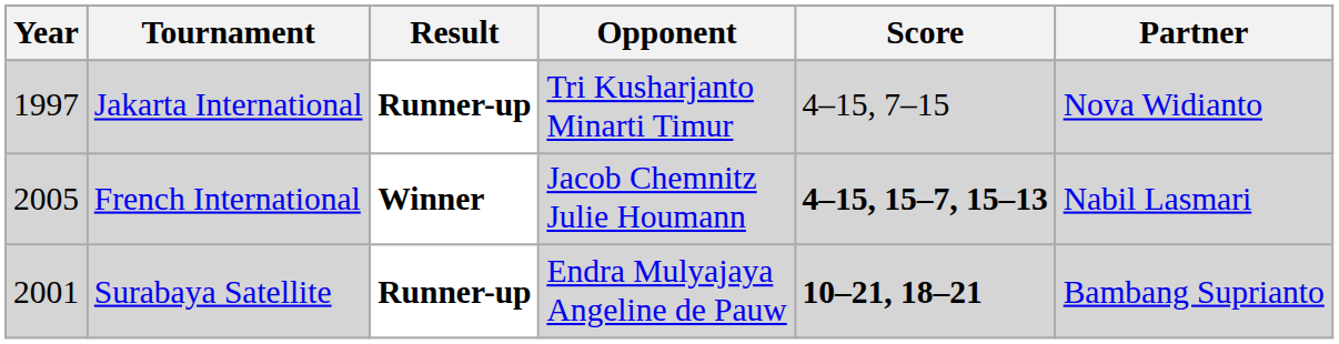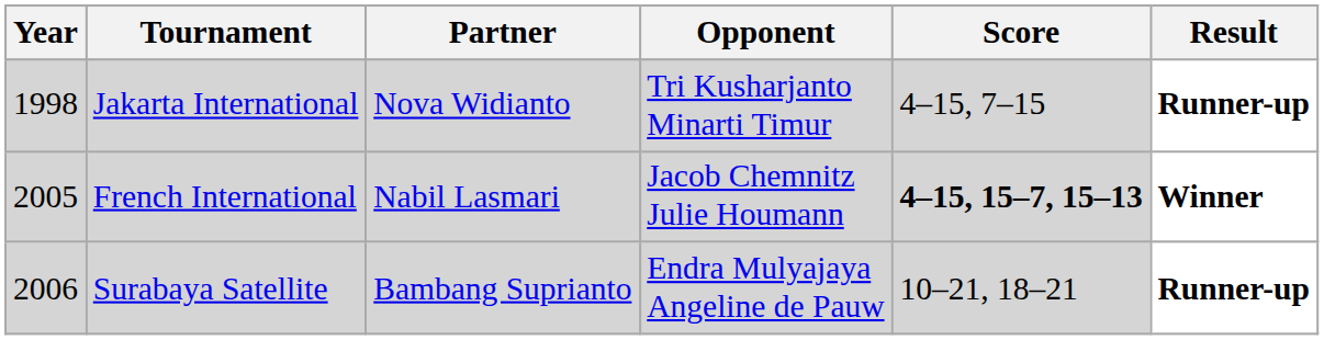 <table class="sortable wikitable" style="font-size: 90%;">
 <tr>
 <th>Year</th>
 <th>Tournament</th>
-<th>Result</th>
+<th>Partner</th>
 <th>Opponent</th>
 <th>Score</th>
-<th>Partner</th>
+<th>Result</th>
 </tr>
 <tr style="background:#D5D5D5">
-<td align="center">1997</td>
+<td align="center">1998</td>
 <td align="left"><a href='#'>Jakarta International</a></td>
-<td style="text-align:left; background:white"> <strong>Runner-up</strong></td>
+<td align="left"> <a href='#'>Nova Widianto</a></td>
 <td align="left"> <a href='#'>Tri Kusharjanto</a> <br>  <a href='#'>Minarti Timur</a></td>
 <td align="left">4–15, 7–15</td>
-<td align="left"> <a href='#'>Nova Widianto</a></td>
+<td style="text-align:left; background:white"> <strong>Runner-up</strong></td>
 </tr>
 <tr style="background:#D5D5D5">
 <td align="center">2005</td>
 <td align="left"><a href='#'>French International</a></td>
-<td style="text-align:left; background:white"> <strong>Winner</strong></td>
+<td align="left"> <a href='#'>Nabil Lasmari</a></td>
 <td align="left"> <a href='#'>Jacob Chemnitz</a> <br>  <a href='#'>Julie Houmann</a></td>
 <td align="left"><strong>4–15, 15–7, 15–13</strong></td>
-<td align="left"> <a href='#'>Nabil Lasmari</a></td>
+<td style="text-align:left; background:white"> <strong>Winner</strong></td>
 </tr>
 <tr style="background:#D5D5D5">
-<td align="center">2001</td>
+<td align="center">2006</td>
 <td align="left"><a href='#'>Surabaya Satellite</a></td>
+<td align="left"> <a href='#'>Bambang Suprianto</a></td>
+<td align="left"> <a href='#'>Endra Mulyajaya</a> <br>  <a href='#'>Angeline de Pauw</a></td>
+<td align="left">10–21, 18–21</td>
 <td style="text-align:left; background:white"> <strong>Runner-up</strong></td>
-<td align="left"> <a href='#'>Endra Mulyajaya</a> <br>  <a href='#'>Angeline de Pauw</a></td>
-<td align="left"><strong>10–21, 18–21</strong></td>
-<td align="left"> <a href='#'>Bambang Suprianto</a></td>
 </tr>
 </table>
